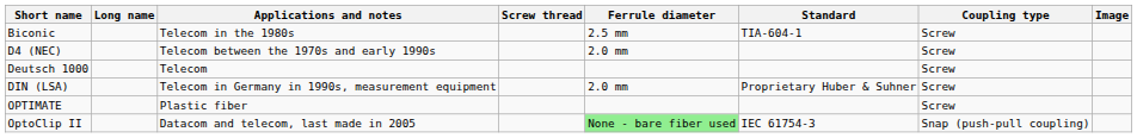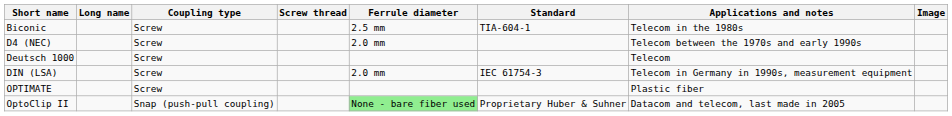 <table class="wikitable sortable">
 <tr>
 <th>Short name</th>
 <th>Long name</th>
-<th>Applications and notes</th>
+<th>Coupling type</th>
 <th>Screw thread</th>
 <th>Ferrule diameter</th>
 <th>Standard</th>
-<th>Coupling type</th>
+<th>Applications and notes</th>
 <th>Image</th>
 </tr>
 <tr>
 <td>Biconic</td>
 <td></td>
-<td>Telecom in the 1980s</td>
+<td>Screw</td>
 <td></td>
 <td>2.5 mm</td>
 <td>TIA-604-1</td>
-<td>Screw</td>
+<td>Telecom in the 1980s</td>
 <td></td>
 </tr>
 <tr>
 <td>D4 (NEC)</td>
 <td></td>
-<td>Telecom between the 1970s and early 1990s</td>
+<td>Screw</td>
 <td></td>
 <td>2.0 mm</td>
 <td></td>
-<td>Screw</td>
+<td>Telecom between the 1970s and early 1990s</td>
 <td></td>
 </tr>
 <tr>
 <td>Deutsch 1000</td>
 <td></td>
-<td>Telecom</td>
+<td>Screw</td>
 <td></td>
 <td></td>
 <td></td>
-<td>Screw</td>
+<td>Telecom</td>
 <td></td>
 </tr>
 <tr>
 <td>DIN (LSA)</td>
 <td></td>
-<td>Telecom in Germany in 1990s, measurement equipment</td>
+<td>Screw</td>
 <td></td>
 <td>2.0 mm</td>
-<td>Proprietary Huber & Suhner</td>
-<td>Screw</td>
+<td>IEC 61754-3</td>
+<td>Telecom in Germany in 1990s, measurement equipment</td>
 <td></td>
 </tr>
 <tr>
 <td>OPTIMATE</td>
 <td></td>
-<td>Plastic fiber</td>
+<td>Screw</td>
 <td></td>
 <td></td>
 <td></td>
-<td>Screw</td>
+<td>Plastic fiber</td>
 <td></td>
 </tr>
 <tr>
 <td>OptoClip II</td>
 <td></td>
-<td>Datacom and telecom, last made in 2005</td>
+<td>Snap (push-pull coupling)</td>
 <td></td>
 <td style="background: lightgreen;">None - bare fiber used</td>
-<td>IEC 61754-3</td>
-<td>Snap (push-pull coupling)</td>
+<td>Proprietary Huber & Suhner</td>
+<td>Datacom and telecom, last made in 2005</td>
 <td></td>
 </tr>
 </table>
